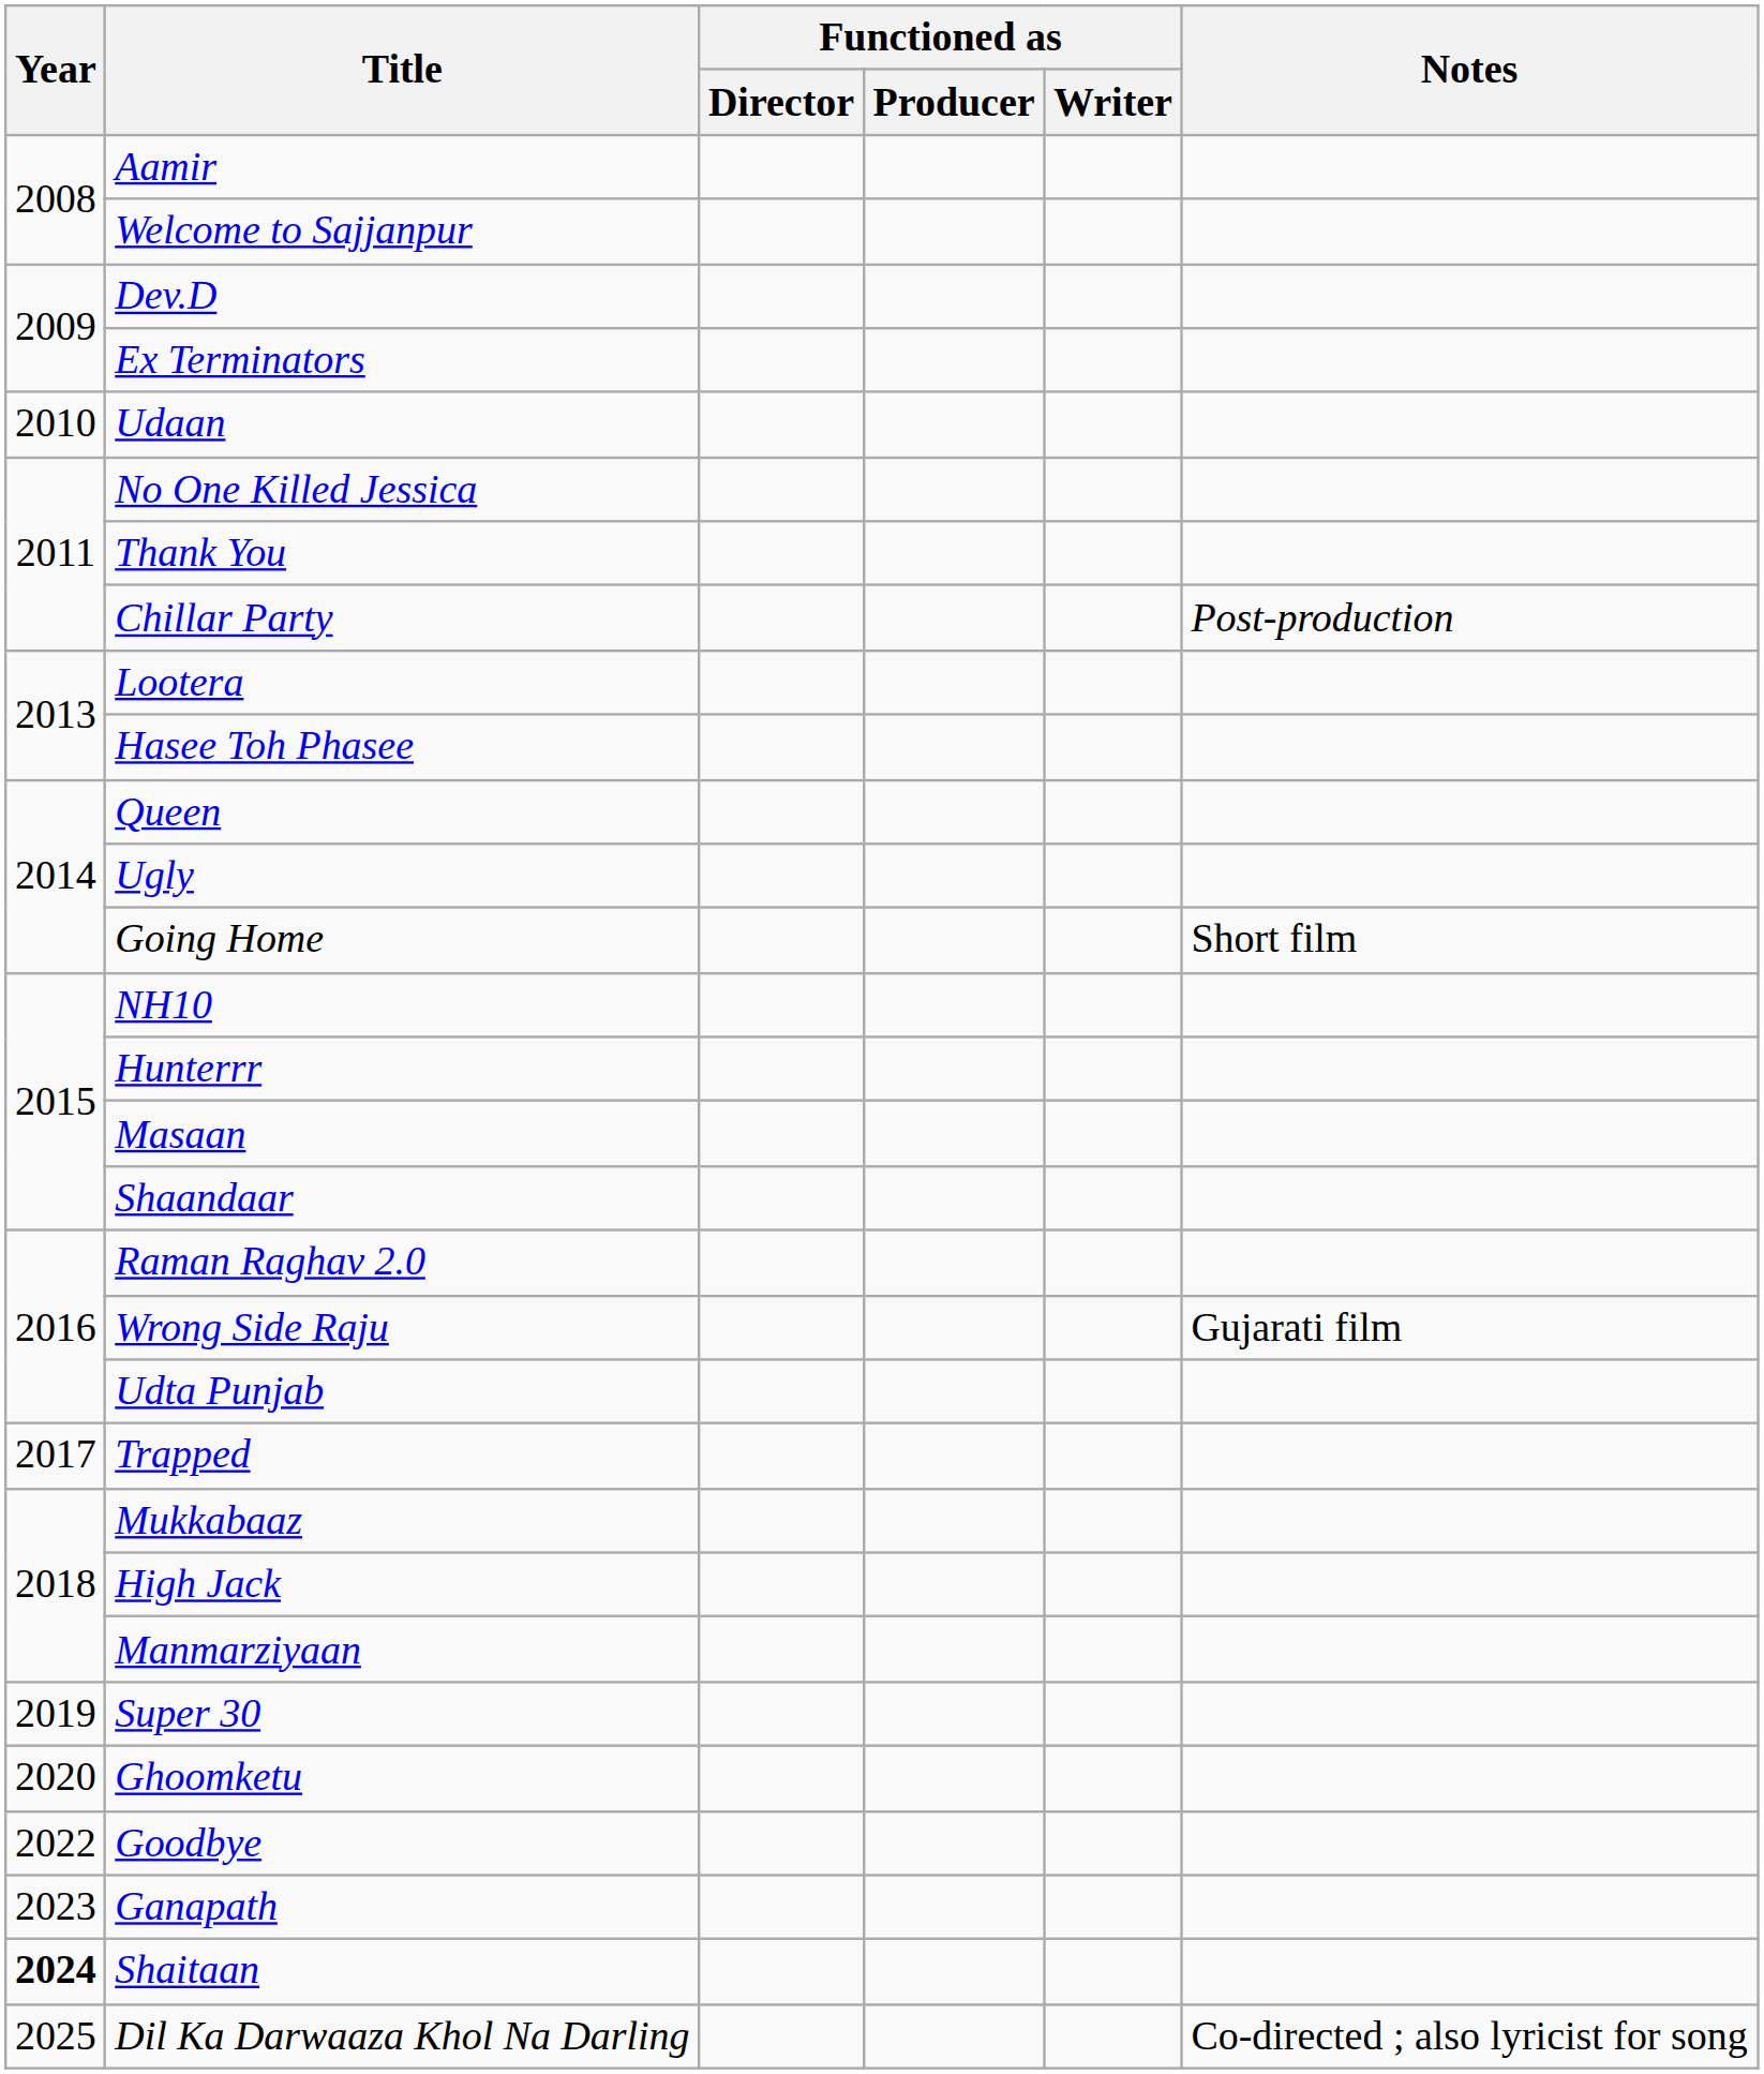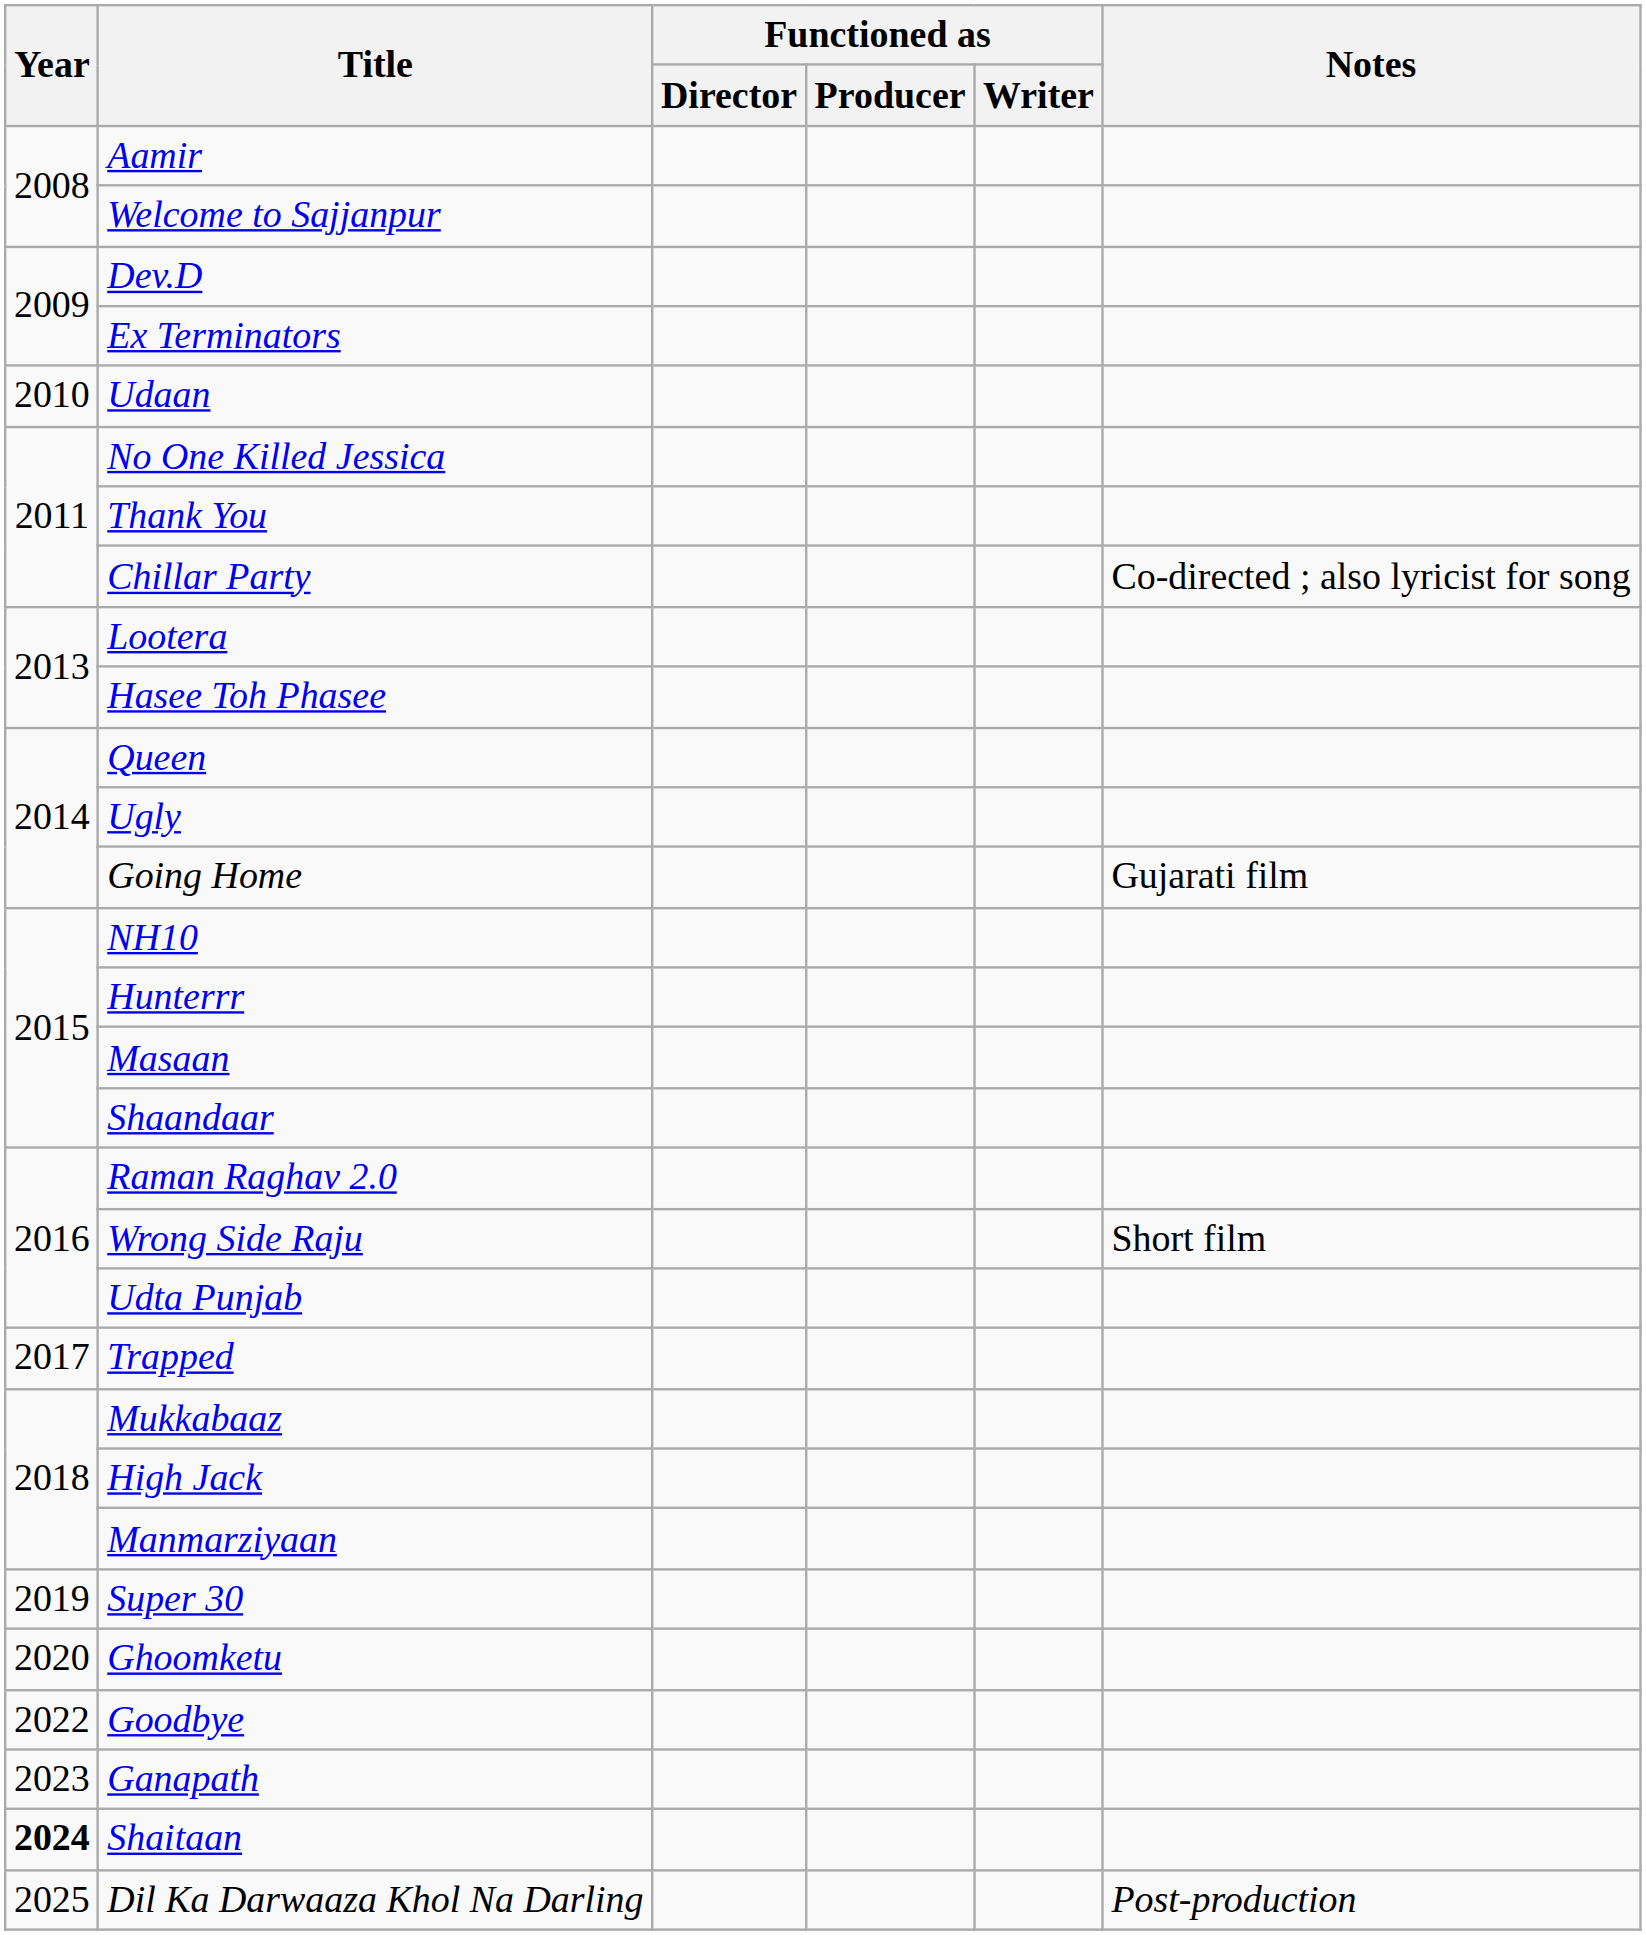 <table class="wikitable sortable">
 <tr>
 <th rowspan="2">Year</th>
 <th rowspan="2">Title</th>
 <th colspan="3">Functioned as</th>
 <th rowspan="2">Notes</th>
 </tr>
 <tr>
 <th>Director</th>
 <th>Producer</th>
 <th>Writer</th>
 </tr>
 <tr>
 <td style="text-align:center;" rowspan="2">2008</td>
 <td><em><a href='#'>Aamir</a></em></td>
 <td></td>
 <td></td>
 <td></td>
 <td></td>
 </tr>
 <tr>
 <td><em><a href='#'>Welcome to Sajjanpur</a></em></td>
 <td></td>
 <td></td>
 <td></td>
 <td></td>
 </tr>
 <tr>
 <td style="text-align:center;" rowspan="2">2009</td>
 <td><em><a href='#'>Dev.D</a></em></td>
 <td></td>
 <td></td>
 <td></td>
 <td></td>
 </tr>
 <tr>
 <td><em><a href='#'>Ex Terminators</a></em></td>
 <td></td>
 <td></td>
 <td></td>
 <td></td>
 </tr>
 <tr>
 <td style="text-align:center;">2010</td>
 <td><em><a href='#'>Udaan</a></em></td>
 <td></td>
 <td></td>
 <td></td>
 <td></td>
 </tr>
 <tr>
 <td style="text-align:center;" rowspan="3">2011</td>
 <td><em><a href='#'>No One Killed Jessica</a></em></td>
 <td></td>
 <td></td>
 <td></td>
 <td></td>
 </tr>
 <tr>
 <td><em><a href='#'>Thank You</a></em></td>
 <td></td>
 <td></td>
 <td></td>
 <td></td>
 </tr>
 <tr>
 <td><em><a href='#'>Chillar Party</a></em></td>
 <td></td>
 <td></td>
 <td></td>
-<td><em>Post-production</em></td>
+<td>Co-directed ; also lyricist for song </td>
 </tr>
 <tr>
 <td style="text-align:center;" rowspan="2">2013</td>
 <td><em><a href='#'>Lootera</a></em></td>
 <td></td>
 <td></td>
 <td></td>
 <td></td>
 </tr>
 <tr>
 <td><em><a href='#'>Hasee Toh Phasee</a></em></td>
 <td></td>
 <td></td>
 <td></td>
 <td></td>
 </tr>
 <tr>
 <td style="text-align:center;" rowspan="3">2014</td>
 <td><em><a href='#'>Queen</a></em></td>
 <td></td>
 <td></td>
 <td></td>
 <td></td>
 </tr>
 <tr>
 <td><em><a href='#'>Ugly</a></em></td>
 <td></td>
 <td></td>
 <td></td>
 <td></td>
 </tr>
 <tr>
 <td><em>Going Home</em></td>
 <td></td>
 <td></td>
 <td></td>
-<td>Short film</td>
+<td>Gujarati film</td>
 </tr>
 <tr>
 <td style="text-align:center;" rowspan="4">2015</td>
 <td><em><a href='#'>NH10</a></em></td>
 <td></td>
 <td></td>
 <td></td>
 <td></td>
 </tr>
 <tr>
 <td><em><a href='#'>Hunterrr</a></em></td>
 <td></td>
 <td></td>
 <td></td>
 <td></td>
 </tr>
 <tr>
 <td><em><a href='#'>Masaan</a></em></td>
 <td></td>
 <td></td>
 <td></td>
 <td></td>
 </tr>
 <tr>
 <td><em><a href='#'>Shaandaar</a></em></td>
 <td></td>
 <td></td>
 <td></td>
 <td></td>
 </tr>
 <tr>
 <td style="text-align:center;" rowspan="3">2016</td>
 <td><em><a href='#'>Raman Raghav 2.0</a></em></td>
 <td></td>
 <td></td>
 <td></td>
 <td></td>
 </tr>
 <tr>
 <td><em><a href='#'>Wrong Side Raju</a></em></td>
 <td></td>
 <td></td>
 <td></td>
-<td>Gujarati film</td>
+<td>Short film</td>
 </tr>
 <tr>
 <td><em><a href='#'>Udta Punjab</a></em></td>
 <td></td>
 <td></td>
 <td></td>
 <td></td>
 </tr>
 <tr>
 <td style="text-align:center;">2017</td>
 <td><em><a href='#'>Trapped</a></em></td>
 <td></td>
 <td></td>
 <td></td>
 <td></td>
 </tr>
 <tr>
 <td style="text-align:center;" rowspan="3">2018</td>
 <td><em><a href='#'>Mukkabaaz</a></em></td>
 <td></td>
 <td></td>
 <td></td>
 <td></td>
 </tr>
 <tr>
 <td><em><a href='#'>High Jack</a></em></td>
 <td></td>
 <td></td>
 <td></td>
 <td></td>
 </tr>
 <tr>
 <td><em><a href='#'>Manmarziyaan</a></em></td>
 <td></td>
 <td></td>
 <td></td>
 <td></td>
 </tr>
 <tr>
 <td style="text-align:center;">2019</td>
 <td><em><a href='#'>Super 30</a></em></td>
 <td></td>
 <td></td>
 <td></td>
 <td></td>
 </tr>
 <tr>
 <td style="text-align:center;">2020</td>
 <td><em><a href='#'>Ghoomketu</a></em></td>
 <td></td>
 <td></td>
 <td></td>
 <td></td>
 </tr>
 <tr>
 <td style="text-align:center;">2022</td>
 <td><em><a href='#'>Goodbye</a></em></td>
 <td></td>
 <td></td>
 <td></td>
 <td></td>
 </tr>
 <tr>
 <td style="text-align:center;">2023</td>
 <td><em><a href='#'>Ganapath</a></em></td>
 <td></td>
 <td></td>
 <td></td>
 <td></td>
 </tr>
 <tr>
 <td style="text-align:center;"><strong>2024</strong></td>
 <td><em><a href='#'>Shaitaan</a></em></td>
 <td></td>
 <td></td>
 <td></td>
 <td></td>
 </tr>
 <tr>
 <td style="text-align:center;">2025</td>
 <td><em>Dil Ka Darwaaza Khol Na Darling</em> </td>
 <td></td>
 <td></td>
 <td></td>
-<td>Co-directed ; also lyricist for song </td>
+<td><em>Post-production</em></td>
 </tr>
 </table>
